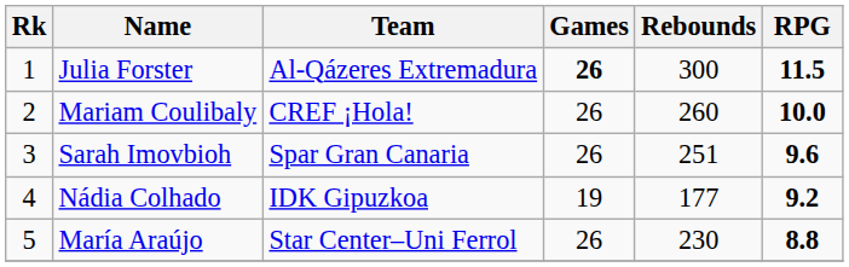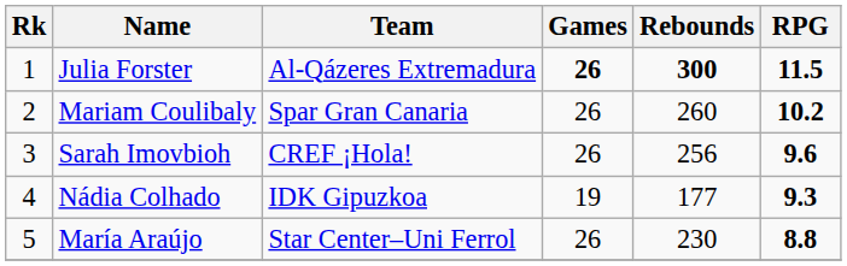 <table class="wikitable" style="text-align: center;">
 <tr>
 <th>Rk</th>
 <th>Name</th>
 <th>Team</th>
 <th>Games</th>
 <th>Rebounds</th>
 <th width=40>RPG</th>
 </tr>
 <tr>
 <td>1</td>
 <td align="left"> <a href='#'>Julia Forster</a></td>
 <td align="left"><a href='#'>Al-Qázeres Extremadura</a></td>
 <td><strong>26</strong></td>
-<td>300</td>
+<td><strong>300</strong></td>
 <td><strong>11.5</strong></td>
 </tr>
 <tr>
 <td>2</td>
 <td align="left"> <a href='#'>Mariam Coulibaly</a></td>
-<td align="left"><a href='#'>CREF ¡Hola!</a></td>
+<td align="left"><a href='#'>Spar Gran Canaria</a></td>
 <td>26</td>
 <td>260</td>
-<td><strong>10.0</strong></td>
+<td><strong>10.2</strong></td>
 </tr>
 <tr>
 <td>3</td>
 <td align="left"> <a href='#'>Sarah Imovbioh</a></td>
-<td align="left"><a href='#'>Spar Gran Canaria</a></td>
+<td align="left"><a href='#'>CREF ¡Hola!</a></td>
 <td>26</td>
-<td>251</td>
+<td>256</td>
 <td><strong>9.6</strong></td>
 </tr>
 <tr>
 <td>4</td>
 <td align="left"> <a href='#'>Nádia Colhado</a></td>
 <td align="left"><a href='#'>IDK Gipuzkoa</a></td>
 <td>19</td>
 <td>177</td>
-<td><strong>9.2</strong></td>
+<td><strong>9.3</strong></td>
 </tr>
 <tr>
 <td>5</td>
 <td align="left"> <a href='#'>María Araújo</a></td>
 <td align="left"><a href='#'>Star Center–Uni Ferrol</a></td>
 <td>26</td>
 <td>230</td>
 <td><strong>8.8</strong></td>
 </tr>
 <tr>
 </tr>
 </table>
